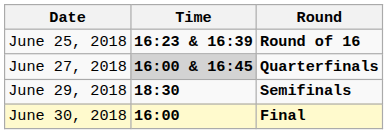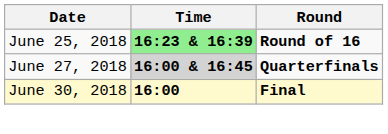 <table class="wikitable">
 <tr>
 <th>Date</th>
 <th>Time</th>
 <th>Round</th>
 </tr>
 <tr>
 <td>June 25, 2018</td>
-<td><strong>16:23 & 16:39</strong></td>
+<td style="background: lightgreen;"><strong>16:23 & 16:39</strong></td>
 <td><strong>Round of 16</strong></td>
 </tr>
 <tr>
 <td>June 27, 2018</td>
 <td style="background: lightgrey;"><strong>16:00 & 16:45</strong></td>
 <td><strong>Quarterfinals</strong></td>
 </tr>
-<tr>
-<td>June 29, 2018</td>
-<td><strong>18:30</strong></td>
-<td><strong>Semifinals</strong></td>
-</tr>
 <tr style=background:lemonchiffon>
 <td>June 30, 2018</td>
 <td><strong>16:00</strong></td>
 <td><strong>Final</strong></td>
 </tr>
 </table>
